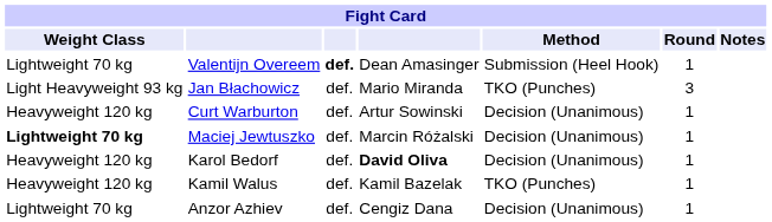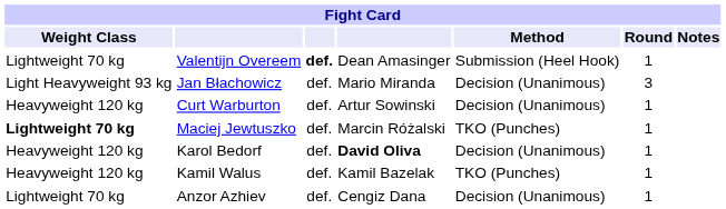 <table class="toccolours" style="font-size: 80%;">
 <tr>
 <th colspan="8" style="background-color: #ccf; color: #000080; text-align: center;"><strong>Fight Card</strong></th>
 </tr>
 <tr>
 <th colspan="1" style="background-color: #E6E8FA; color: #000000; text-align: center;">Weight Class</th>
 <th colspan="1" style="background-color: #E6E8FA; color: #000000; text-align: center;"></th>
 <th colspan="1" style="background-color: #E6E8FA; color: #000000; text-align: center;"></th>
 <th colspan="1" style="background-color: #E6E8FA; color: #000000; text-align: center;"></th>
 <th colspan="1" style="background-color: #E6E8FA; color: #000000; text-align: center;">Method</th>
 <th colspan="1" style="background-color: #E6E8FA; color: #000000; text-align: center;">Round</th>
 <th colspan="1" style="background-color: #E6E8FA; color: #000000; text-align: center;">Notes</th>
 </tr>
 <tr>
 <td>Lightweight 70 kg</td>
 <td> <a href='#'>Valentijn Overeem</a></td>
 <td align=center><strong>def.</strong></td>
 <td> Dean Amasinger</td>
 <td>Submission (Heel Hook)</td>
 <td align=center>1</td>
 <td></td>
 </tr>
 <tr>
 <td>Light Heavyweight 93 kg</td>
 <td> <a href='#'>Jan Błachowicz</a></td>
 <td align=center>def.</td>
 <td> Mario Miranda</td>
-<td>TKO (Punches)</td>
+<td>Decision (Unanimous)</td>
 <td align=center>3</td>
 <td></td>
 </tr>
 <tr>
 <td>Heavyweight 120 kg</td>
 <td> <a href='#'>Curt Warburton</a></td>
 <td align=center>def.</td>
 <td> Artur Sowinski</td>
 <td>Decision (Unanimous)</td>
 <td align=center>1</td>
 <td></td>
 </tr>
 <tr>
 <td><strong>Lightweight 70 kg</strong></td>
 <td> <a href='#'>Maciej Jewtuszko</a></td>
 <td align=center>def.</td>
 <td> Marcin Różalski</td>
-<td>Decision (Unanimous)</td>
+<td>TKO (Punches)</td>
 <td align=center>1</td>
 <td></td>
 </tr>
 <tr>
 <td>Heavyweight 120 kg</td>
 <td> Karol Bedorf</td>
 <td align=center>def.</td>
 <td><strong> David Oliva</strong></td>
 <td>Decision (Unanimous)</td>
 <td align=center>1</td>
 <td></td>
 </tr>
 <tr>
 <td>Heavyweight 120 kg</td>
 <td> Kamil Walus</td>
 <td align=center>def.</td>
 <td> Kamil Bazelak</td>
 <td>TKO (Punches)</td>
 <td align=center>1</td>
 <td></td>
 </tr>
 <tr>
 <td>Lightweight 70 kg</td>
 <td> Anzor Azhiev</td>
 <td align=center>def.</td>
 <td> Cengiz Dana</td>
 <td>Decision (Unanimous)</td>
 <td align=center>1</td>
 <td></td>
 </tr>
 </table>
